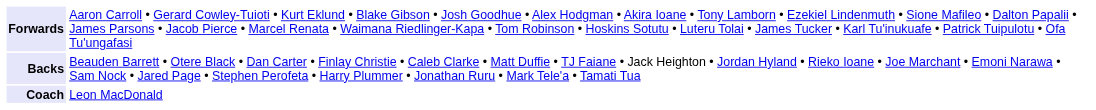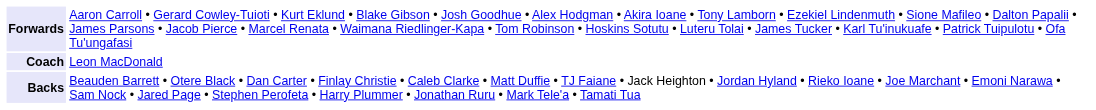 <table cellpadding="2" style="border: 1px solid white; font-size:90%">
 <tr>
 <td style="text-align:right;" bgcolor="lavender"><strong>Forwards</strong></td>
 <td style="text-align:left;"><a href='#'>Aaron Carroll</a> • <a href='#'>Gerard Cowley-Tuioti</a> • <a href='#'>Kurt Eklund</a> • <a href='#'>Blake Gibson</a> • <a href='#'>Josh Goodhue</a> • <a href='#'>Alex Hodgman</a> • <a href='#'>Akira Ioane</a> • <a href='#'>Tony Lamborn</a> • <a href='#'>Ezekiel Lindenmuth</a> • <a href='#'>Sione Mafileo</a> • <a href='#'>Dalton Papalii</a> • <a href='#'>James Parsons</a> • <a href='#'>Jacob Pierce</a> • <a href='#'>Marcel Renata</a> • <a href='#'>Waimana Riedlinger-Kapa</a> • <a href='#'>Tom Robinson</a> • <a href='#'>Hoskins Sotutu</a> • <a href='#'>Luteru Tolai</a> • <a href='#'>James Tucker</a> • <a href='#'>Karl Tu'inukuafe</a> • <a href='#'>Patrick Tuipulotu</a> • <a href='#'>Ofa Tu'ungafasi</a></td>
 </tr>
 <tr>
+<td style="text-align:right;" bgcolor="lavender"><strong>Coach</strong></td>
+<td style="text-align:left;"><a href='#'>Leon MacDonald</a></td>
+</tr>
+<tr>
 <td style="text-align:right;" bgcolor="lavender"><strong>Backs</strong></td>
 <td style="text-align:left;"><a href='#'>Beauden Barrett</a> • <a href='#'>Otere Black</a> • <a href='#'>Dan Carter</a> • <a href='#'>Finlay Christie</a> • <a href='#'>Caleb Clarke</a> • <a href='#'>Matt Duffie</a> • <a href='#'>TJ Faiane</a> • Jack Heighton • <a href='#'>Jordan Hyland</a> • <a href='#'>Rieko Ioane</a> • <a href='#'>Joe Marchant</a> • <a href='#'>Emoni Narawa</a> • <a href='#'>Sam Nock</a> • <a href='#'>Jared Page</a> • <a href='#'>Stephen Perofeta</a> • <a href='#'>Harry Plummer</a> • <a href='#'>Jonathan Ruru</a> • <a href='#'>Mark Tele'a</a> • <a href='#'>Tamati Tua</a></td>
 </tr>
-<tr>
-<td style="text-align:right;" bgcolor="lavender"><strong>Coach</strong></td>
-<td style="text-align:left;"><a href='#'>Leon MacDonald</a></td>
-</tr>
 </table>
